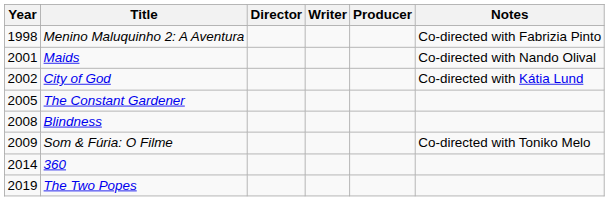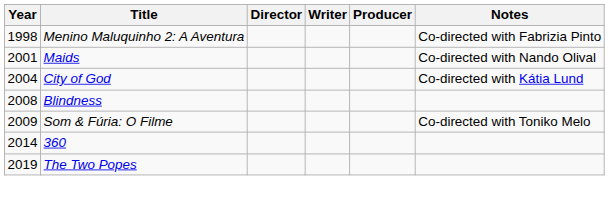 <table class="wikitable plainrowheaders">
 <tr>
 <th>Year</th>
 <th>Title</th>
 <th>Director</th>
 <th>Writer</th>
 <th>Producer</th>
 <th>Notes</th>
 </tr>
 <tr>
 <td>1998</td>
 <td><em>Menino Maluquinho 2: A Aventura</em></td>
 <td></td>
 <td></td>
 <td></td>
 <td>Co-directed with Fabrizia Pinto</td>
 </tr>
 <tr>
 <td>2001</td>
 <td><em><a href='#'>Maids</a></em></td>
 <td></td>
 <td></td>
 <td></td>
 <td>Co-directed with Nando Olival</td>
 </tr>
 <tr>
-<td>2002</td>
+<td>2004</td>
 <td><em><a href='#'>City of God</a></em></td>
 <td></td>
 <td></td>
 <td></td>
 <td>Co-directed with <a href='#'>Kátia Lund</a></td>
-</tr>
-<tr>
-<td>2005</td>
-<td><em><a href='#'>The Constant Gardener</a></em></td>
-<td></td>
-<td></td>
-<td></td>
-<td></td>
 </tr>
 <tr>
 <td>2008</td>
 <td><em><a href='#'>Blindness</a></em></td>
 <td></td>
 <td></td>
 <td></td>
 <td></td>
 </tr>
 <tr>
 <td>2009</td>
 <td><em>Som & Fúria: O Filme</em></td>
 <td></td>
 <td></td>
 <td></td>
 <td>Co-directed with Toniko Melo</td>
 </tr>
 <tr>
 <td>2014</td>
 <td><em><a href='#'>360</a></em></td>
 <td></td>
 <td></td>
 <td></td>
 <td></td>
 </tr>
 <tr>
 <td>2019</td>
 <td><em><a href='#'>The Two Popes</a></em></td>
 <td></td>
 <td></td>
 <td></td>
 <td></td>
 </tr>
 </table>
